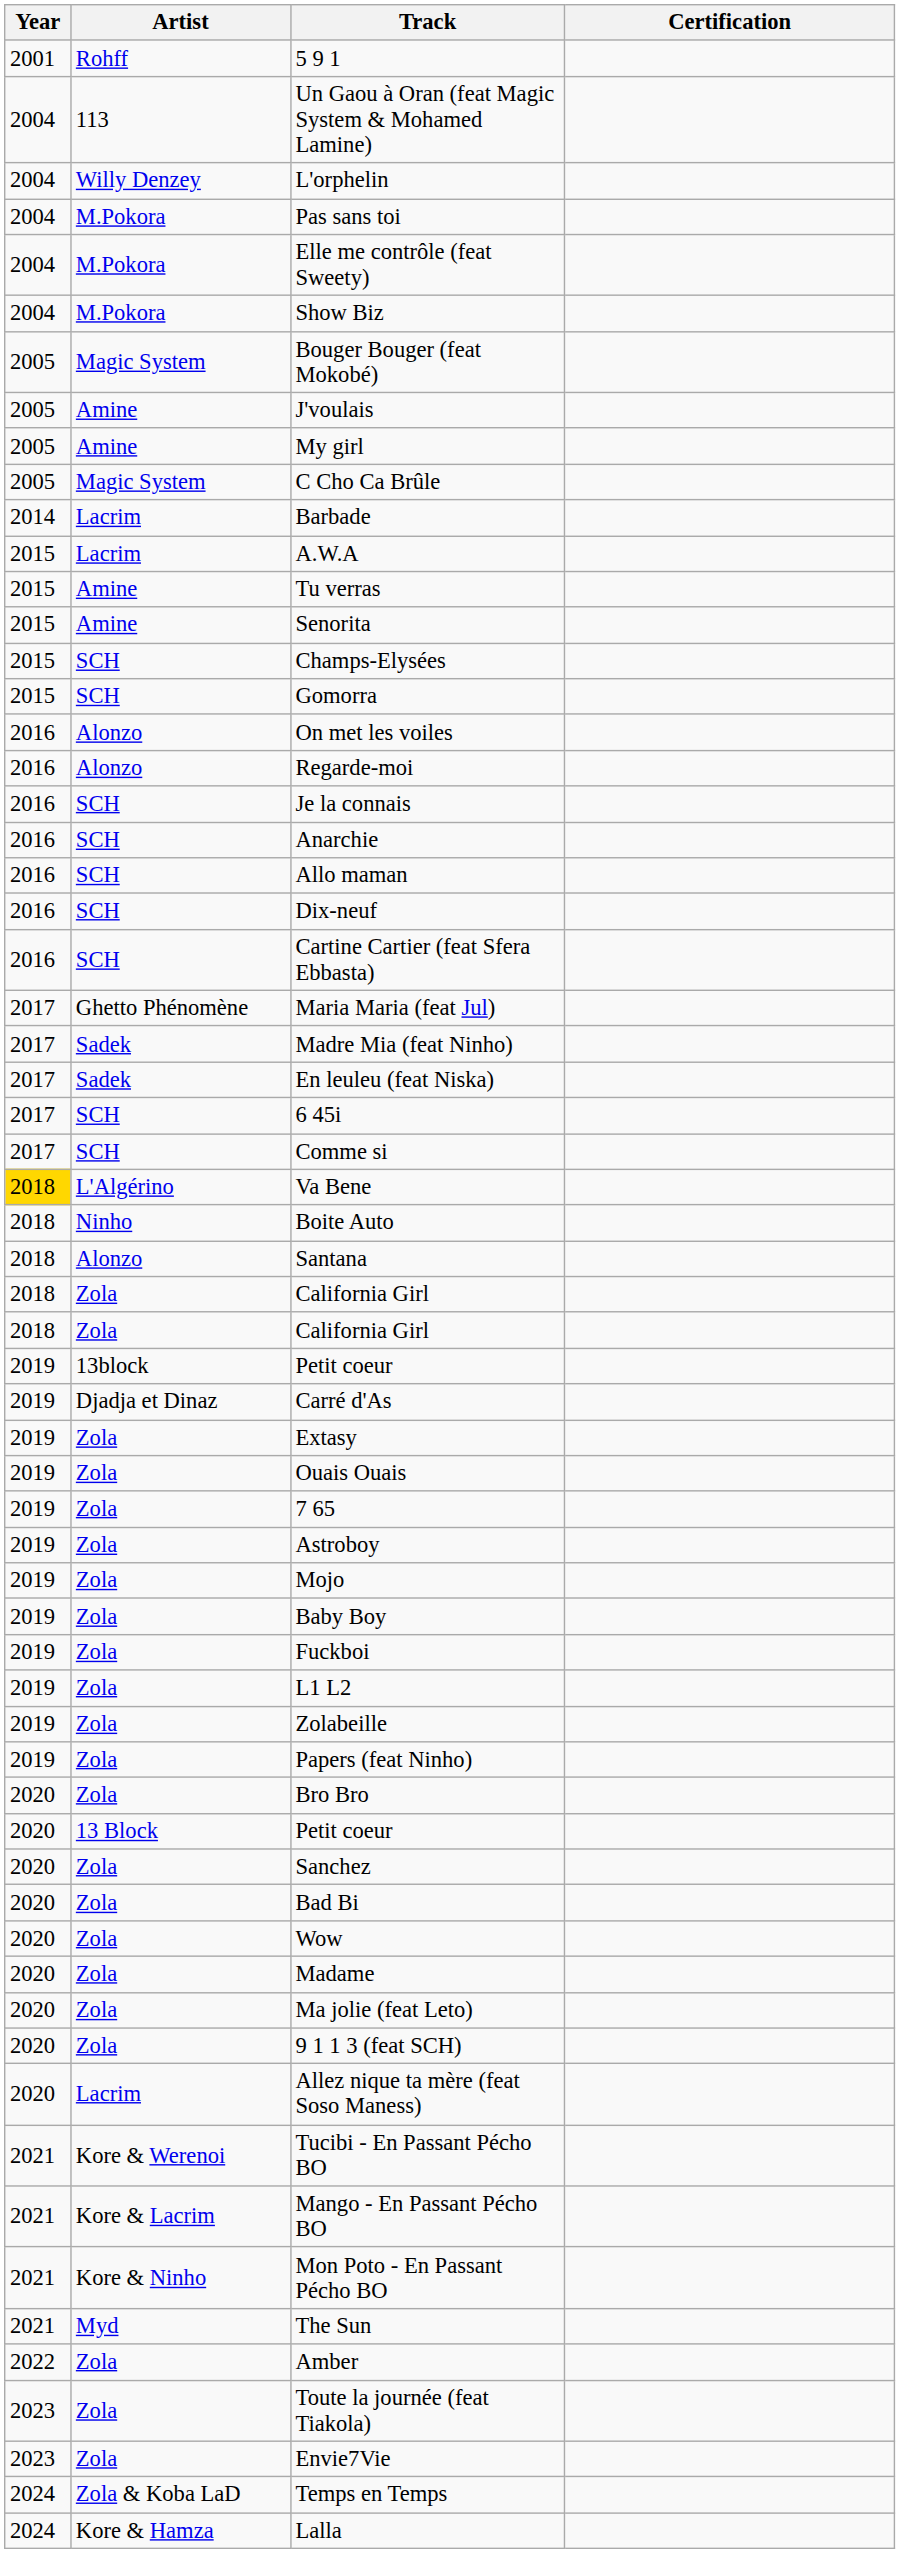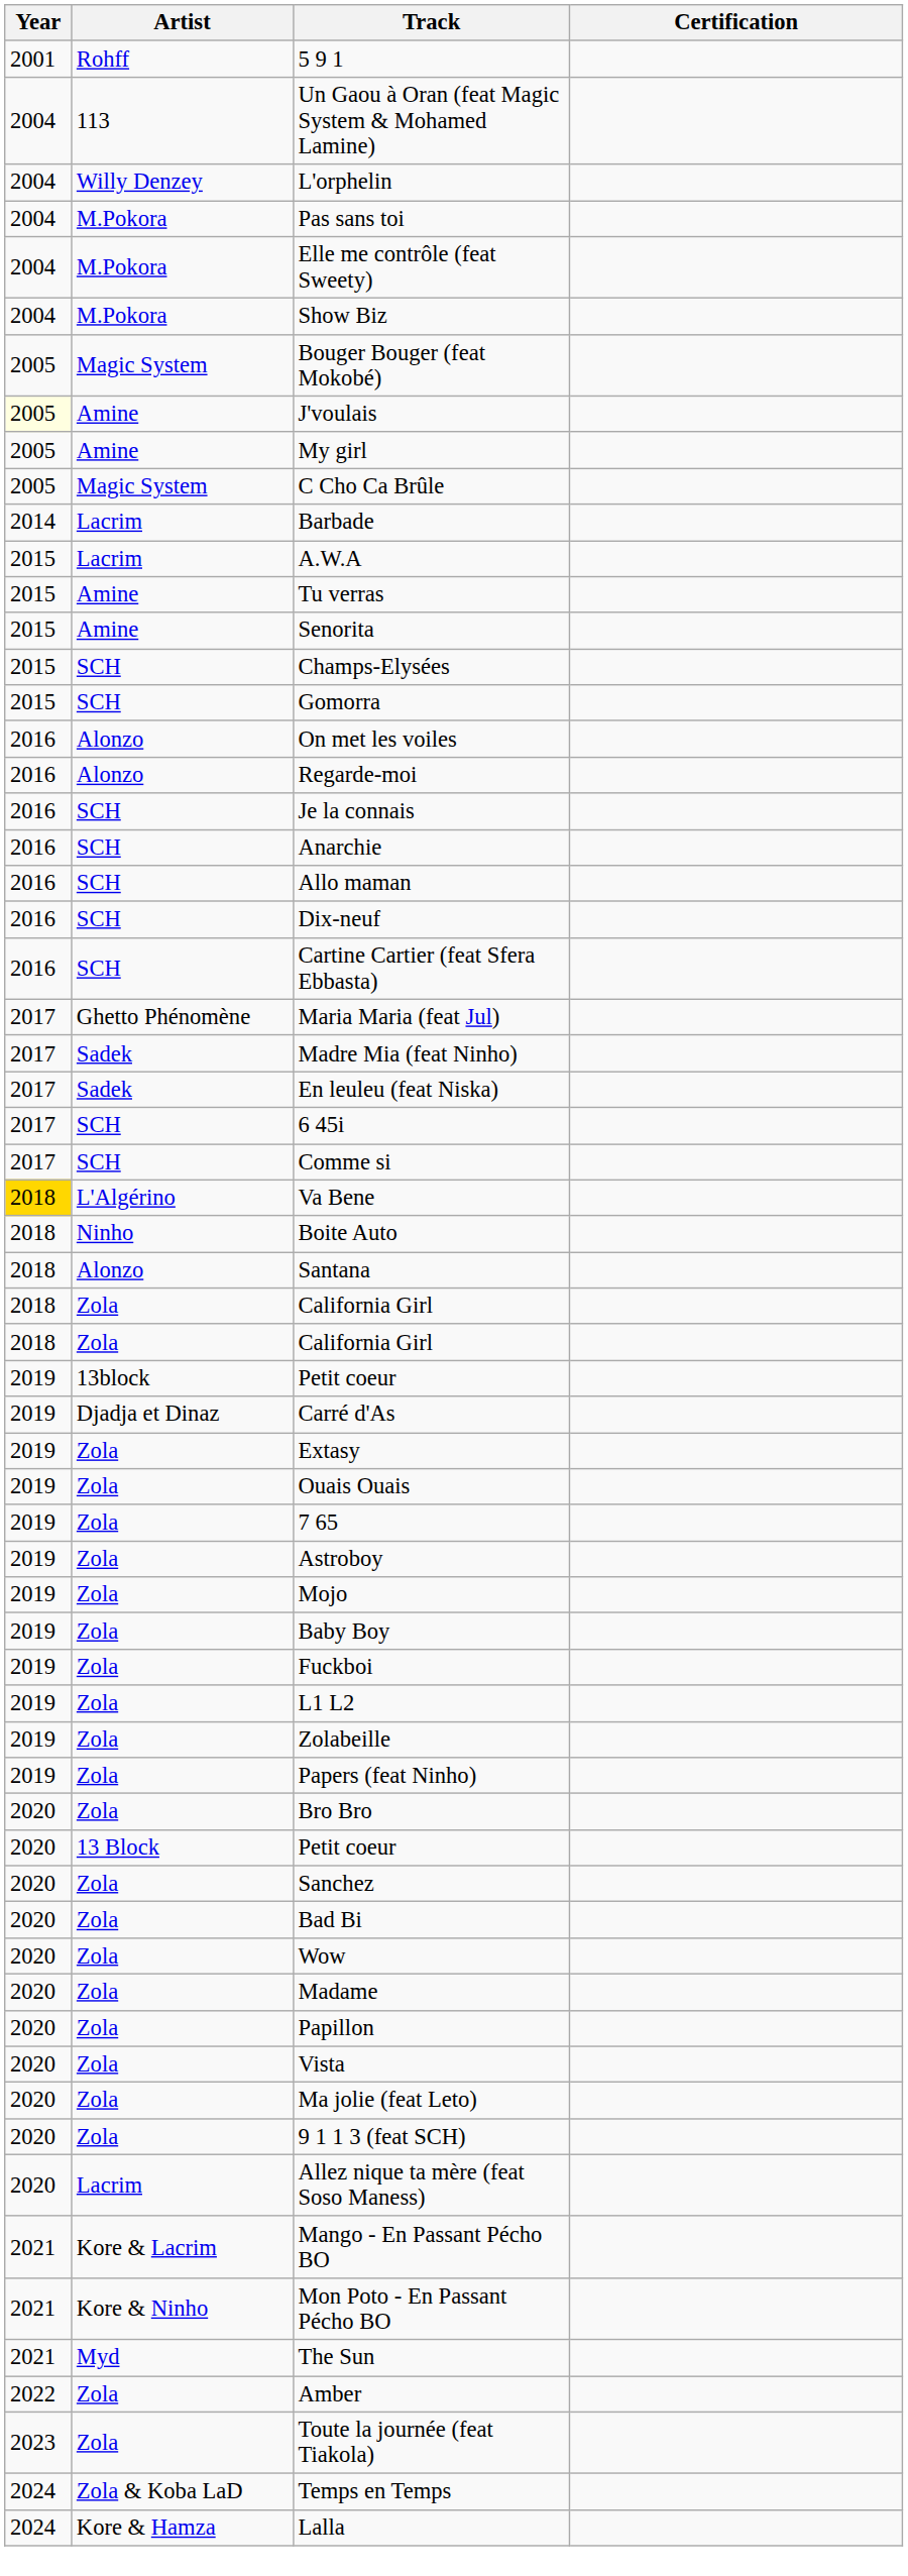 <table class="wikitable centre" width="50%">
 <tr>
 <th scope=col width=5%>Year</th>
 <th scope=col width=20%>Artist</th>
 <th scope=col width=25%>Track</th>
 <th scope=col width=30%>Certification</th>
 </tr>
 <tr>
 <td>2001</td>
 <td><a href='#'>Rohff</a></td>
 <td>5 9 1</td>
 <td> <br></td>
 </tr>
 <tr>
 <td>2004</td>
 <td>113</td>
 <td>Un Gaou à Oran (feat Magic System & Mohamed Lamine)</td>
 <td> <br></td>
 </tr>
 <tr>
 <td>2004</td>
 <td><a href='#'>Willy Denzey</a></td>
 <td>L'orphelin</td>
 <td> <br></td>
 </tr>
 <tr>
 <td>2004</td>
 <td><a href='#'>M.Pokora</a></td>
 <td>Pas sans toi</td>
 <td> <br></td>
 </tr>
 <tr>
 <td>2004</td>
 <td><a href='#'>M.Pokora</a></td>
 <td>Elle me contrôle (feat Sweety)</td>
 <td> <br></td>
 </tr>
 <tr>
 <td>2004</td>
 <td><a href='#'>M.Pokora</a></td>
 <td>Show Biz</td>
 <td> <br></td>
 </tr>
 <tr>
 <td>2005</td>
 <td><a href='#'>Magic System</a></td>
 <td>Bouger Bouger (feat Mokobé)</td>
 <td> <br></td>
 </tr>
 <tr>
-<td>2005</td>
+<td style="background: lightyellow;">2005</td>
 <td><a href='#'>Amine</a></td>
 <td>J'voulais</td>
 <td> <br></td>
 </tr>
 <tr>
 <td>2005</td>
 <td><a href='#'>Amine</a></td>
 <td>My girl</td>
 <td> <br></td>
 </tr>
 <tr>
 <td>2005</td>
 <td><a href='#'>Magic System</a></td>
 <td>C Cho Ca Brûle</td>
 <td> <br></td>
 </tr>
 <tr>
 <td>2014</td>
 <td><a href='#'>Lacrim</a></td>
 <td>Barbade</td>
 <td><br></td>
 </tr>
 <tr>
 <td>2015</td>
 <td><a href='#'>Lacrim</a></td>
 <td>A.W.A</td>
 <td> <br></td>
 </tr>
 <tr>
 <td>2015</td>
 <td><a href='#'>Amine</a></td>
 <td>Tu verras</td>
 <td> <br></td>
 </tr>
 <tr>
 <td>2015</td>
 <td><a href='#'>Amine</a></td>
 <td>Senorita</td>
 <td> <br></td>
 </tr>
 <tr>
 <td>2015</td>
 <td><a href='#'>SCH</a></td>
 <td>Champs-Elysées</td>
 <td> <br></td>
 </tr>
 <tr>
 <td>2015</td>
 <td><a href='#'>SCH</a></td>
 <td>Gomorra</td>
 <td> <br></td>
 </tr>
 <tr>
 <td>2016</td>
 <td><a href='#'>Alonzo</a></td>
 <td>On met les voiles</td>
 <td> <br></td>
 </tr>
 <tr>
 <td>2016</td>
 <td><a href='#'>Alonzo</a></td>
 <td>Regarde-moi</td>
 <td> <br></td>
 </tr>
 <tr>
 <td>2016</td>
 <td><a href='#'>SCH</a></td>
 <td>Je la connais</td>
 <td> <br></td>
 </tr>
 <tr>
 <td>2016</td>
 <td><a href='#'>SCH</a></td>
 <td>Anarchie</td>
 <td> <br></td>
 </tr>
 <tr>
 <td>2016</td>
 <td><a href='#'>SCH</a></td>
 <td>Allo maman</td>
 <td> <br></td>
 </tr>
 <tr>
 <td>2016</td>
 <td><a href='#'>SCH</a></td>
 <td>Dix-neuf</td>
 <td> <br></td>
 </tr>
 <tr>
 <td>2016</td>
 <td><a href='#'>SCH</a></td>
 <td>Cartine Cartier (feat Sfera Ebbasta)</td>
 <td> <br></td>
 </tr>
 <tr>
 <td>2017</td>
 <td>Ghetto Phénomène</td>
 <td>Maria Maria (feat <a href='#'>Jul</a>)</td>
 <td> <br></td>
 </tr>
 <tr>
 <td>2017</td>
 <td><a href='#'>Sadek</a></td>
 <td>Madre Mia (feat Ninho)</td>
 <td> <br></td>
 </tr>
 <tr>
 <td>2017</td>
 <td><a href='#'>Sadek</a></td>
 <td>En leuleu (feat Niska)</td>
 <td> <br></td>
 </tr>
 <tr>
 <td>2017</td>
 <td><a href='#'>SCH</a></td>
 <td>6 45i</td>
 <td> <br></td>
 </tr>
 <tr>
 <td>2017</td>
 <td><a href='#'>SCH</a></td>
 <td>Comme si</td>
 <td> <br></td>
 </tr>
 <tr>
 <td style="background: gold;">2018</td>
 <td><a href='#'>L'Algérino</a></td>
 <td>Va Bene</td>
 <td> <br></td>
 </tr>
 <tr>
 <td>2018</td>
 <td><a href='#'>Ninho</a></td>
 <td>Boite Auto</td>
 <td> <br></td>
 </tr>
 <tr>
 <td>2018</td>
 <td><a href='#'>Alonzo</a></td>
 <td>Santana</td>
 <td> <br></td>
 </tr>
 <tr>
 <td>2018</td>
 <td><a href='#'>Zola</a></td>
 <td>California Girl</td>
 <td> <br></td>
 </tr>
 <tr>
 <td>2018</td>
 <td><a href='#'>Zola</a></td>
 <td>California Girl</td>
 <td> <br></td>
 </tr>
 <tr>
 <td>2019</td>
 <td>13block</td>
 <td>Petit coeur</td>
 <td> <br></td>
 </tr>
 <tr>
 <td>2019</td>
 <td>Djadja et Dinaz</td>
 <td>Carré d'As</td>
 <td> <br></td>
 </tr>
 <tr>
 <td>2019</td>
 <td><a href='#'>Zola</a></td>
 <td>Extasy</td>
 <td> <br></td>
 </tr>
 <tr>
 <td>2019</td>
 <td><a href='#'>Zola</a></td>
 <td>Ouais Ouais</td>
 <td> <br></td>
 </tr>
 <tr>
 <td>2019</td>
 <td><a href='#'>Zola</a></td>
 <td>7 65</td>
 <td> <br></td>
 </tr>
 <tr>
 <td>2019</td>
 <td><a href='#'>Zola</a></td>
 <td>Astroboy</td>
 <td> <br></td>
 </tr>
 <tr>
 <td>2019</td>
 <td><a href='#'>Zola</a></td>
 <td>Mojo</td>
 <td> <br></td>
 </tr>
 <tr>
 <td>2019</td>
 <td><a href='#'>Zola</a></td>
 <td>Baby Boy</td>
 <td> <br></td>
 </tr>
 <tr>
 <td>2019</td>
 <td><a href='#'>Zola</a></td>
 <td>Fuckboi</td>
 <td> <br></td>
 </tr>
 <tr>
 <td>2019</td>
 <td><a href='#'>Zola</a></td>
 <td>L1 L2</td>
 <td> <br></td>
 </tr>
 <tr>
 <td>2019</td>
 <td><a href='#'>Zola</a></td>
 <td>Zolabeille</td>
 <td> <br></td>
 </tr>
 <tr>
 <td>2019</td>
 <td><a href='#'>Zola</a></td>
 <td>Papers (feat Ninho)</td>
 <td> <br></td>
 </tr>
 <tr>
 <td>2020</td>
 <td><a href='#'>Zola</a></td>
 <td>Bro Bro</td>
 <td> <br></td>
 </tr>
 <tr>
 <td>2020</td>
 <td><a href='#'>13 Block</a></td>
 <td>Petit coeur</td>
 <td> <br></td>
 </tr>
 <tr>
 <td>2020</td>
 <td><a href='#'>Zola</a></td>
 <td>Sanchez</td>
 <td> <br></td>
 </tr>
 <tr>
 <td>2020</td>
 <td><a href='#'>Zola</a></td>
 <td>Bad Bi</td>
 <td> <br></td>
 </tr>
 <tr>
 <td>2020</td>
 <td><a href='#'>Zola</a></td>
 <td>Wow</td>
 <td> <br></td>
 </tr>
 <tr>
 <td>2020</td>
 <td><a href='#'>Zola</a></td>
 <td>Madame</td>
 <td> <br></td>
 </tr>
 <tr>
 <td>2020</td>
 <td><a href='#'>Zola</a></td>
+<td>Papillon</td>
+<td> <br></td>
+</tr>
+<tr>
+<td>2020</td>
+<td><a href='#'>Zola</a></td>
+<td>Vista</td>
+<td> <br></td>
+</tr>
+<tr>
+<td>2020</td>
+<td><a href='#'>Zola</a></td>
 <td>Ma jolie (feat Leto)</td>
 <td> <br></td>
 </tr>
 <tr>
 <td>2020</td>
 <td><a href='#'>Zola</a></td>
 <td>9 1 1 3 (feat SCH)</td>
 <td> <br></td>
 </tr>
 <tr>
 <td>2020</td>
 <td><a href='#'>Lacrim</a></td>
 <td>Allez nique ta mère (feat Soso Maness)</td>
-<td> <br></td>
-</tr>
-<tr>
-<td>2021</td>
-<td>Kore & <a href='#'>Werenoi</a></td>
-<td>Tucibi - En Passant Pécho BO</td>
 <td> <br></td>
 </tr>
 <tr>
 <td>2021</td>
 <td>Kore & <a href='#'>Lacrim</a></td>
 <td>Mango - En Passant Pécho BO</td>
 <td> <br></td>
 </tr>
 <tr>
 <td>2021</td>
 <td>Kore & <a href='#'>Ninho</a></td>
 <td>Mon Poto - En Passant Pécho BO</td>
 <td> <br></td>
 </tr>
 <tr>
 <td>2021</td>
 <td><a href='#'>Myd</a></td>
 <td>The Sun</td>
 <td> <br></td>
 </tr>
 <tr>
 <td>2022</td>
 <td><a href='#'>Zola</a></td>
 <td>Amber</td>
 <td> <br></td>
 </tr>
 <tr>
 <td>2023</td>
 <td><a href='#'>Zola</a></td>
 <td>Toute la journée (feat Tiakola)</td>
 <td> <br></td>
 </tr>
 <tr>
-<td>2023</td>
-<td><a href='#'>Zola</a></td>
-<td>Envie7Vie</td>
-<td> <br></td>
-</tr>
-<tr>
 <td>2024</td>
 <td><a href='#'>Zola</a> & Koba LaD</td>
 <td>Temps en Temps</td>
 <td> <br></td>
 </tr>
 <tr>
 <td>2024</td>
 <td>Kore & <a href='#'>Hamza</a></td>
 <td>Lalla</td>
 <td></td>
 </tr>
 </table>
